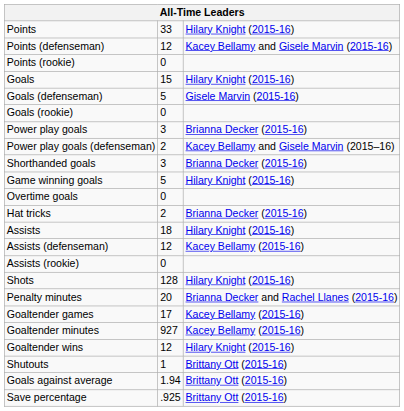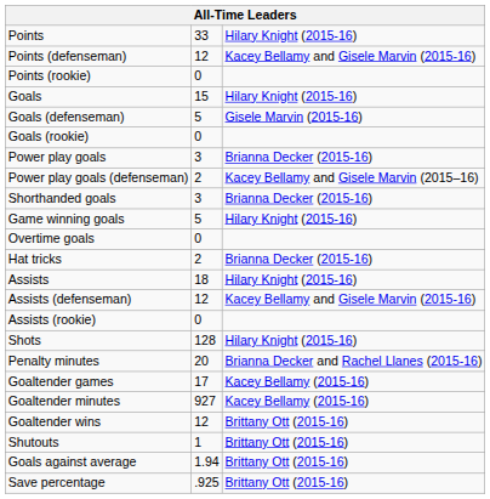 <table class="wikitable">
 <tr>
 <th bgcolor="#DDDDFF" colspan="3" align="left">All-Time Leaders</th>
 </tr>
 <tr>
 <td>Points</td>
 <td>33</td>
 <td><a href='#'>Hilary Knight</a> (<a href='#'>2015-16</a>)</td>
 </tr>
 <tr>
 <td>Points (defenseman)</td>
 <td>12</td>
 <td><a href='#'>Kacey Bellamy</a> and <a href='#'>Gisele Marvin</a> (<a href='#'>2015-16</a>)</td>
 </tr>
 <tr>
 <td>Points (rookie)</td>
 <td>0</td>
 <td></td>
 </tr>
 <tr>
 <td>Goals</td>
 <td>15</td>
 <td><a href='#'>Hilary Knight</a> (<a href='#'>2015-16</a>)</td>
 </tr>
 <tr>
 <td>Goals (defenseman)</td>
 <td>5</td>
 <td><a href='#'>Gisele Marvin</a> (<a href='#'>2015-16</a>)</td>
 </tr>
 <tr>
 <td>Goals (rookie)</td>
 <td>0</td>
 <td></td>
 </tr>
 <tr>
 <td>Power play goals</td>
 <td>3</td>
 <td><a href='#'>Brianna Decker</a> (<a href='#'>2015-16</a>)</td>
 </tr>
 <tr>
 <td>Power play goals (defenseman)</td>
 <td>2</td>
 <td><a href='#'>Kacey Bellamy</a> and <a href='#'>Gisele Marvin</a> (2015–16)</td>
 </tr>
 <tr>
 <td>Shorthanded goals</td>
 <td>3</td>
 <td><a href='#'>Brianna Decker</a> (<a href='#'>2015-16</a>)</td>
 </tr>
 <tr>
 <td>Game winning goals</td>
 <td>5</td>
 <td><a href='#'>Hilary Knight</a> (<a href='#'>2015-16</a>)</td>
 </tr>
 <tr>
 <td>Overtime goals</td>
 <td>0</td>
 <td></td>
 </tr>
 <tr>
 <td>Hat tricks</td>
 <td>2</td>
 <td><a href='#'>Brianna Decker</a> (<a href='#'>2015-16</a>)</td>
 </tr>
 <tr>
 <td>Assists</td>
 <td>18</td>
 <td><a href='#'>Hilary Knight</a> (<a href='#'>2015-16</a>)</td>
 </tr>
 <tr>
 <td>Assists (defenseman)</td>
 <td>12</td>
-<td><a href='#'>Kacey Bellamy</a> (<a href='#'>2015-16</a>)</td>
+<td><a href='#'>Kacey Bellamy</a> and <a href='#'>Gisele Marvin</a> (<a href='#'>2015-16</a>)</td>
 </tr>
 <tr>
 <td>Assists (rookie)</td>
 <td>0</td>
 <td></td>
 </tr>
 <tr>
 <td>Shots</td>
 <td>128</td>
 <td><a href='#'>Hilary Knight</a> (<a href='#'>2015-16</a>)</td>
 </tr>
 <tr>
 <td>Penalty minutes</td>
 <td>20</td>
 <td><a href='#'>Brianna Decker</a> and <a href='#'>Rachel Llanes</a> (<a href='#'>2015-16</a>)</td>
 </tr>
 <tr>
 <td>Goaltender games</td>
 <td>17</td>
 <td><a href='#'>Kacey Bellamy</a> (<a href='#'>2015-16</a>)</td>
 </tr>
 <tr>
 <td>Goaltender minutes</td>
 <td>927</td>
 <td><a href='#'>Kacey Bellamy</a> (<a href='#'>2015-16</a>)</td>
 </tr>
 <tr>
 <td>Goaltender wins</td>
 <td>12</td>
-<td><a href='#'>Hilary Knight</a> (<a href='#'>2015-16</a>)</td>
+<td><a href='#'>Brittany Ott</a> (<a href='#'>2015-16</a>)</td>
 </tr>
 <tr>
 <td>Shutouts</td>
 <td>1</td>
 <td><a href='#'>Brittany Ott</a> (<a href='#'>2015-16</a>)</td>
 </tr>
 <tr>
 <td>Goals against average</td>
 <td>1.94</td>
 <td><a href='#'>Brittany Ott</a> (<a href='#'>2015-16</a>)</td>
 </tr>
 <tr>
 <td>Save percentage</td>
 <td>.925</td>
 <td><a href='#'>Brittany Ott</a> (<a href='#'>2015-16</a>)</td>
 </tr>
 </table>
